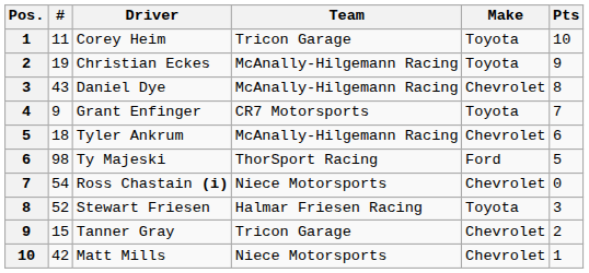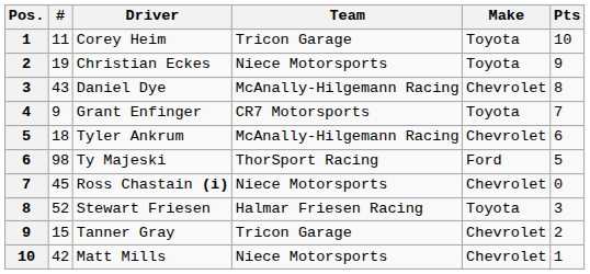 <table class="wikitable" style="font-size:95%">
 <tr>
 <th>Pos.</th>
 <th>#</th>
 <th>Driver</th>
 <th>Team</th>
 <th>Make</th>
 <th>Pts</th>
 </tr>
 <tr>
 <th>1</th>
 <td>11</td>
 <td>Corey Heim</td>
 <td>Tricon Garage</td>
 <td>Toyota</td>
 <td>10</td>
 </tr>
 <tr>
 <th>2</th>
 <td>19</td>
 <td>Christian Eckes</td>
-<td>McAnally-Hilgemann Racing</td>
+<td>Niece Motorsports</td>
 <td>Toyota</td>
 <td>9</td>
 </tr>
 <tr>
 <th>3</th>
 <td>43</td>
 <td>Daniel Dye</td>
 <td>McAnally-Hilgemann Racing</td>
 <td>Chevrolet</td>
 <td>8</td>
 </tr>
 <tr>
 <th>4</th>
 <td>9</td>
 <td>Grant Enfinger</td>
 <td>CR7 Motorsports</td>
 <td>Toyota</td>
 <td>7</td>
 </tr>
 <tr>
 <th>5</th>
 <td>18</td>
 <td>Tyler Ankrum</td>
 <td>McAnally-Hilgemann Racing</td>
 <td>Chevrolet</td>
 <td>6</td>
 </tr>
 <tr>
 <th>6</th>
 <td>98</td>
 <td>Ty Majeski</td>
 <td>ThorSport Racing</td>
 <td>Ford</td>
 <td>5</td>
 </tr>
 <tr>
 <th>7</th>
-<td>54</td>
+<td>45</td>
 <td>Ross Chastain <strong>(i)</strong></td>
 <td>Niece Motorsports</td>
 <td>Chevrolet</td>
 <td>0</td>
 </tr>
 <tr>
 <th>8</th>
 <td>52</td>
 <td>Stewart Friesen</td>
 <td>Halmar Friesen Racing</td>
 <td>Toyota</td>
 <td>3</td>
 </tr>
 <tr>
 <th>9</th>
 <td>15</td>
 <td>Tanner Gray</td>
 <td>Tricon Garage</td>
 <td>Chevrolet</td>
 <td>2</td>
 </tr>
 <tr>
 <th>10</th>
 <td>42</td>
 <td>Matt Mills</td>
 <td>Niece Motorsports</td>
 <td>Chevrolet</td>
 <td>1</td>
 </tr>
 </table>
